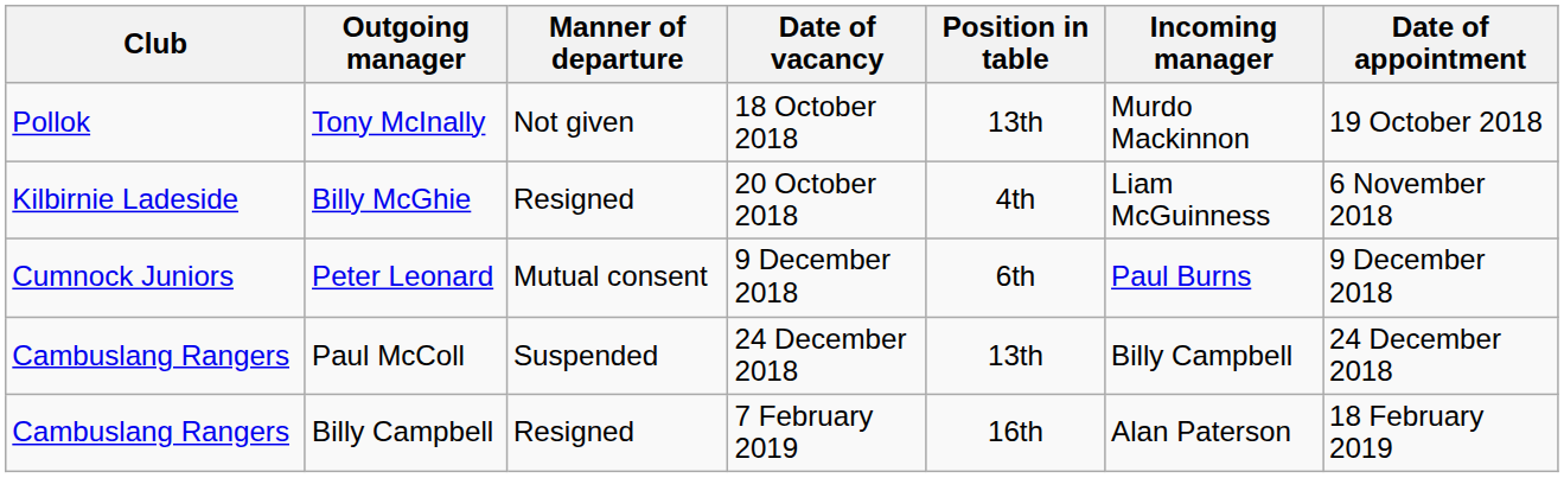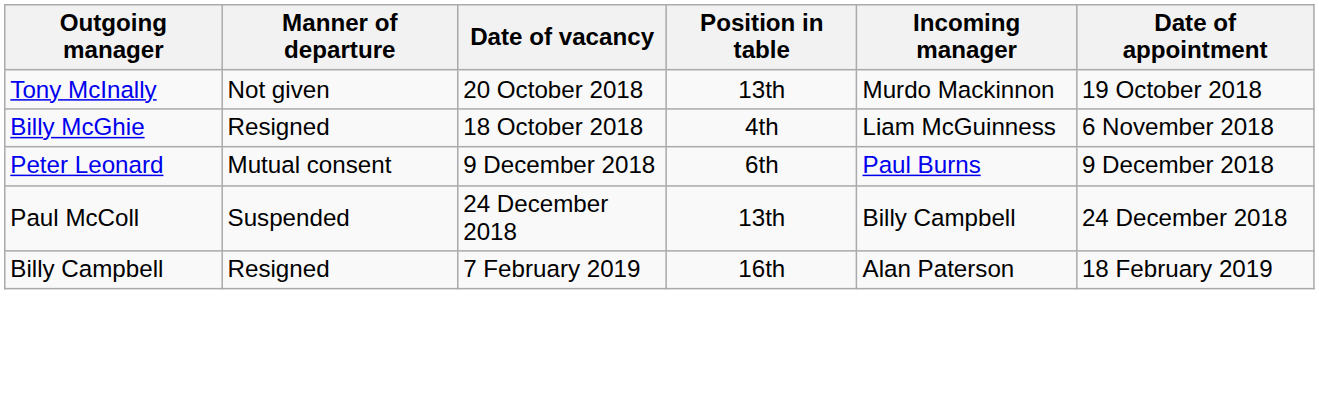 <table class="wikitable">
 <tr>
-<th width=160>Club</th>
 <th>Outgoing manager</th>
 <th>Manner of departure</th>
 <th>Date of vacancy</th>
 <th>Position in table</th>
 <th>Incoming manager</th>
 <th>Date of appointment</th>
 </tr>
 <tr>
-<td><a href='#'>Pollok</a></td>
 <td><a href='#'>Tony McInally</a></td>
 <td>Not given</td>
-<td>18 October 2018</td>
+<td>20 October 2018</td>
 <td align="center" position>13th</td>
 <td>Murdo Mackinnon</td>
 <td>19 October 2018</td>
 </tr>
 <tr>
-<td><a href='#'>Kilbirnie Ladeside</a></td>
 <td><a href='#'>Billy McGhie</a></td>
 <td>Resigned</td>
-<td>20 October 2018</td>
+<td>18 October 2018</td>
 <td align="center" position>4th</td>
 <td>Liam McGuinness</td>
 <td>6 November 2018</td>
 </tr>
 <tr>
-<td><a href='#'>Cumnock Juniors</a></td>
 <td><a href='#'>Peter Leonard</a></td>
 <td>Mutual consent</td>
 <td>9 December 2018</td>
 <td align="center" position>6th</td>
 <td><a href='#'>Paul Burns</a></td>
 <td>9 December 2018</td>
 </tr>
 <tr>
-<td><a href='#'>Cambuslang Rangers</a></td>
 <td>Paul McColl</td>
 <td>Suspended</td>
 <td>24 December 2018</td>
 <td align="center" position>13th</td>
 <td>Billy Campbell</td>
 <td>24 December 2018</td>
 </tr>
 <tr>
-<td><a href='#'>Cambuslang Rangers</a></td>
 <td>Billy Campbell</td>
 <td>Resigned</td>
 <td>7 February 2019</td>
 <td align="center" position>16th</td>
 <td>Alan Paterson</td>
 <td>18 February 2019</td>
 </tr>
 </table>
